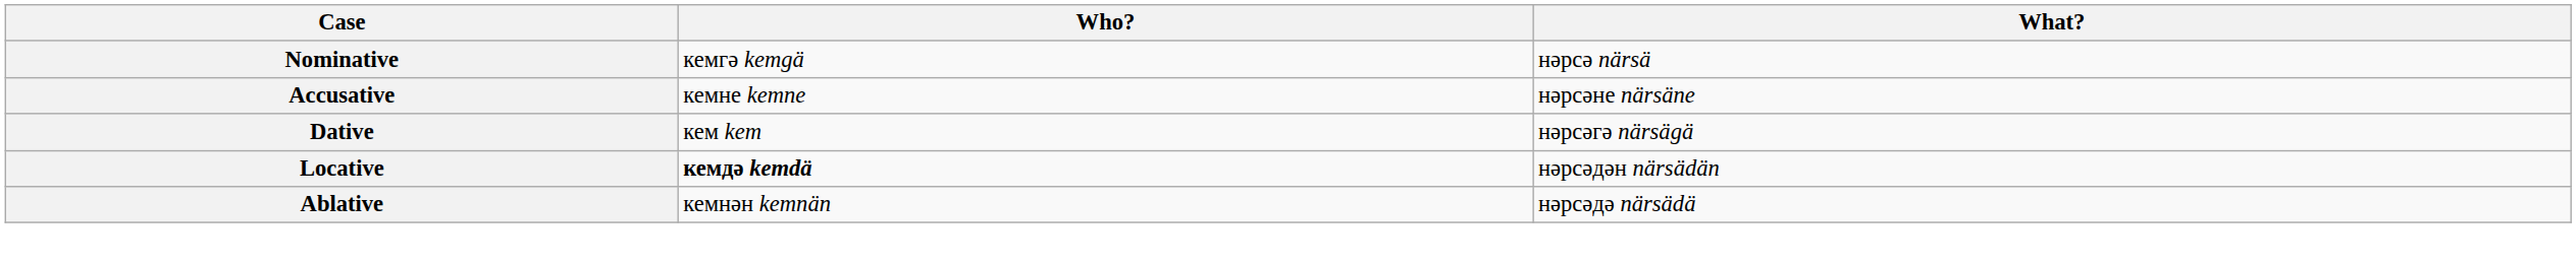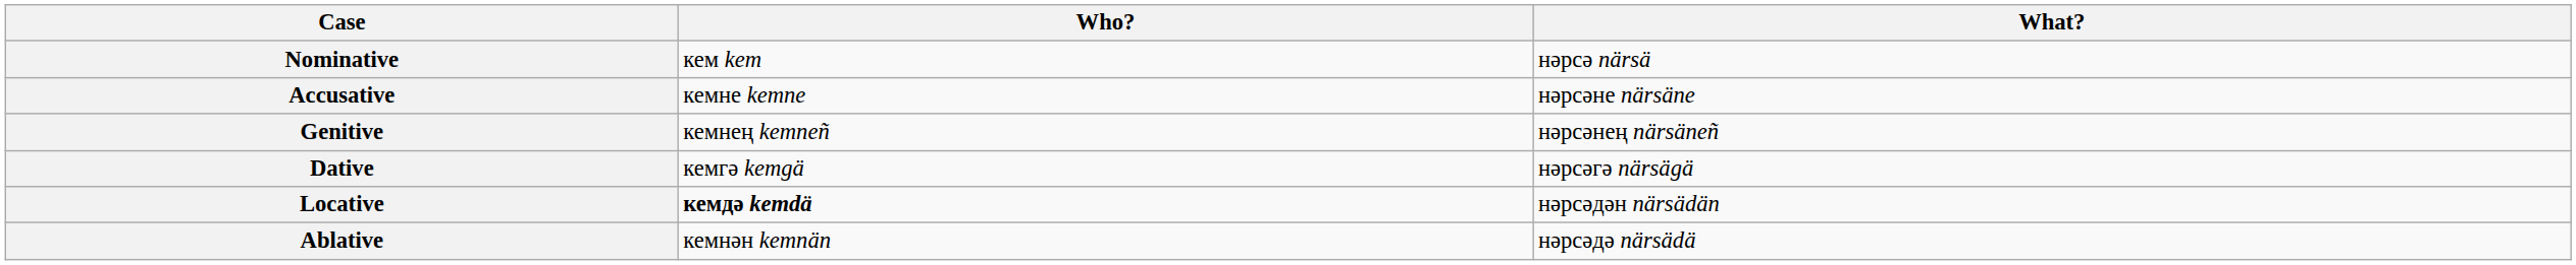 <table class="wikitable" style="margin:auto;width:90%;">
 <tr>
 <th>Case</th>
 <th>Who?</th>
 <th>What?</th>
 </tr>
 <tr>
 <th>Nominative</th>
-<td>кемгә <em>kemgä</em></td>
+<td>кем <em>kem</em></td>
 <td>нәрсә <em>närsä</em></td>
 </tr>
 <tr>
 <th>Accusative</th>
 <td>кемне <em>kemne</em></td>
 <td>нәрсәне <em>närsäne</em></td>
 </tr>
 <tr>
+<th>Genitive</th>
+<td>кемнең <em>kemneñ</em></td>
+<td>нәрсәнең <em>närsäneñ</em></td>
+</tr>
+<tr>
 <th>Dative</th>
-<td>кем <em>kem</em></td>
+<td>кемгә <em>kemgä</em></td>
 <td>нәрсәгә <em>närsägä</em></td>
 </tr>
 <tr>
 <th>Locative</th>
 <td><strong>кемдә <em>kemdä</em></strong></td>
 <td>нәрсәдән <em>närsädän</em></td>
 </tr>
 <tr>
 <th>Ablative</th>
 <td>кемнән <em>kemnän</em></td>
 <td>нәрсәдә <em>närsädä</em></td>
 </tr>
 </table>
